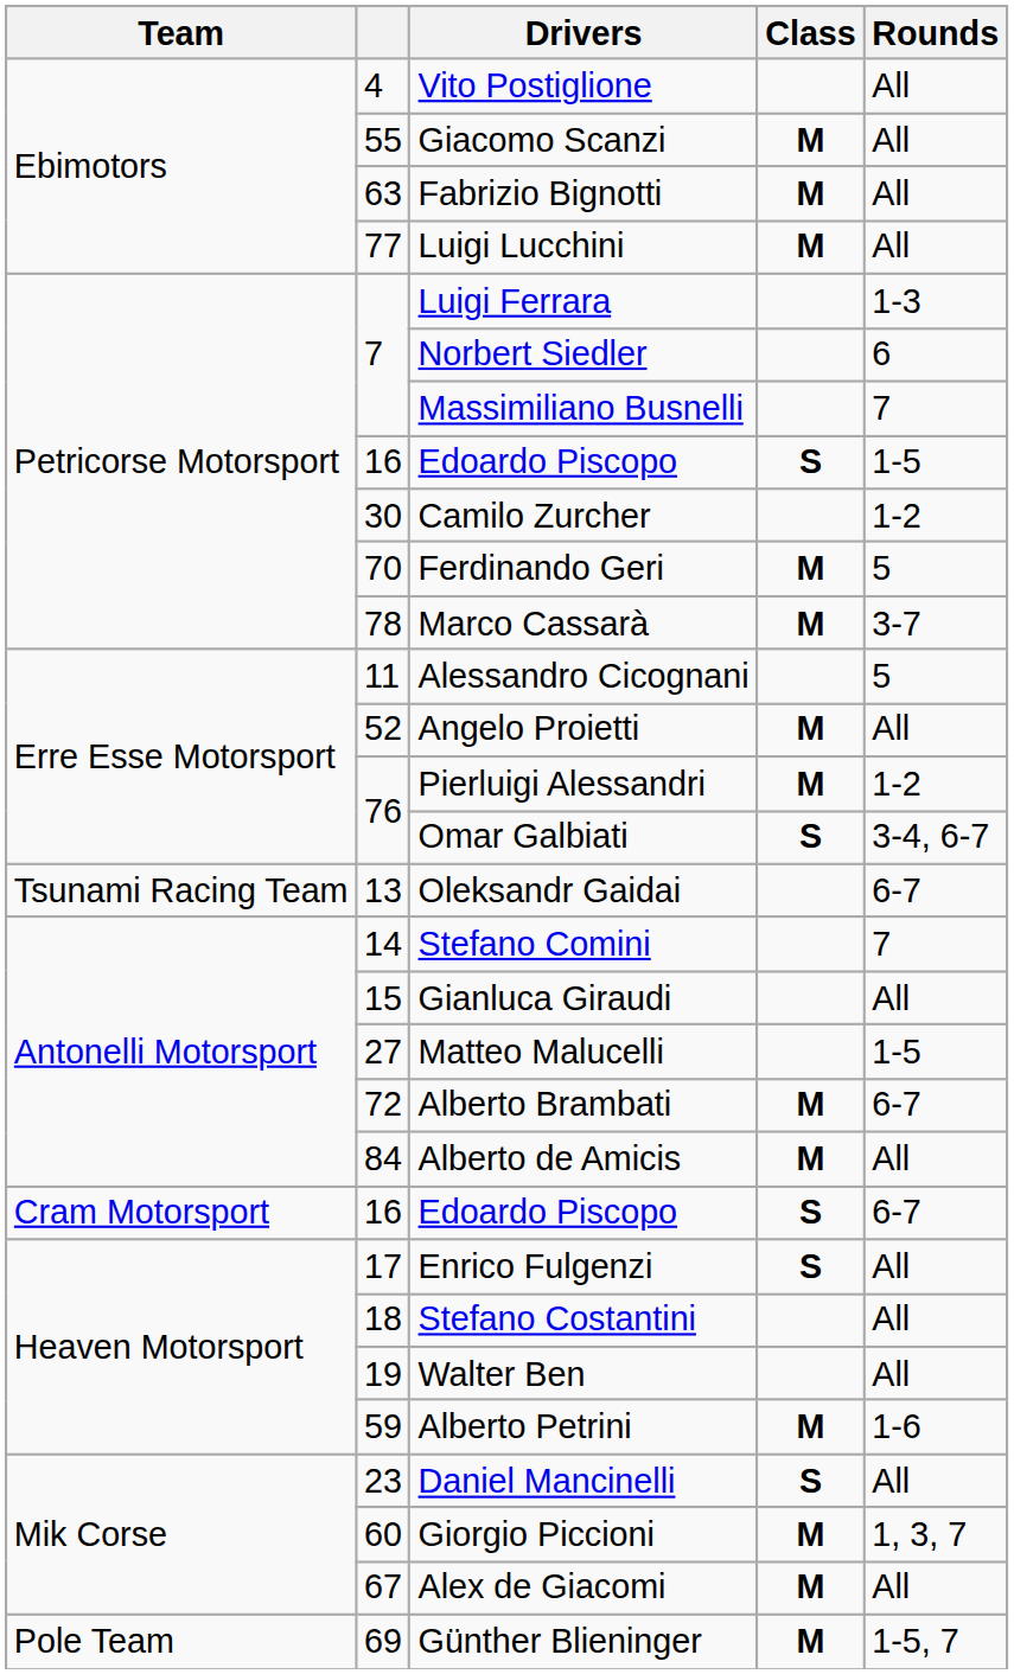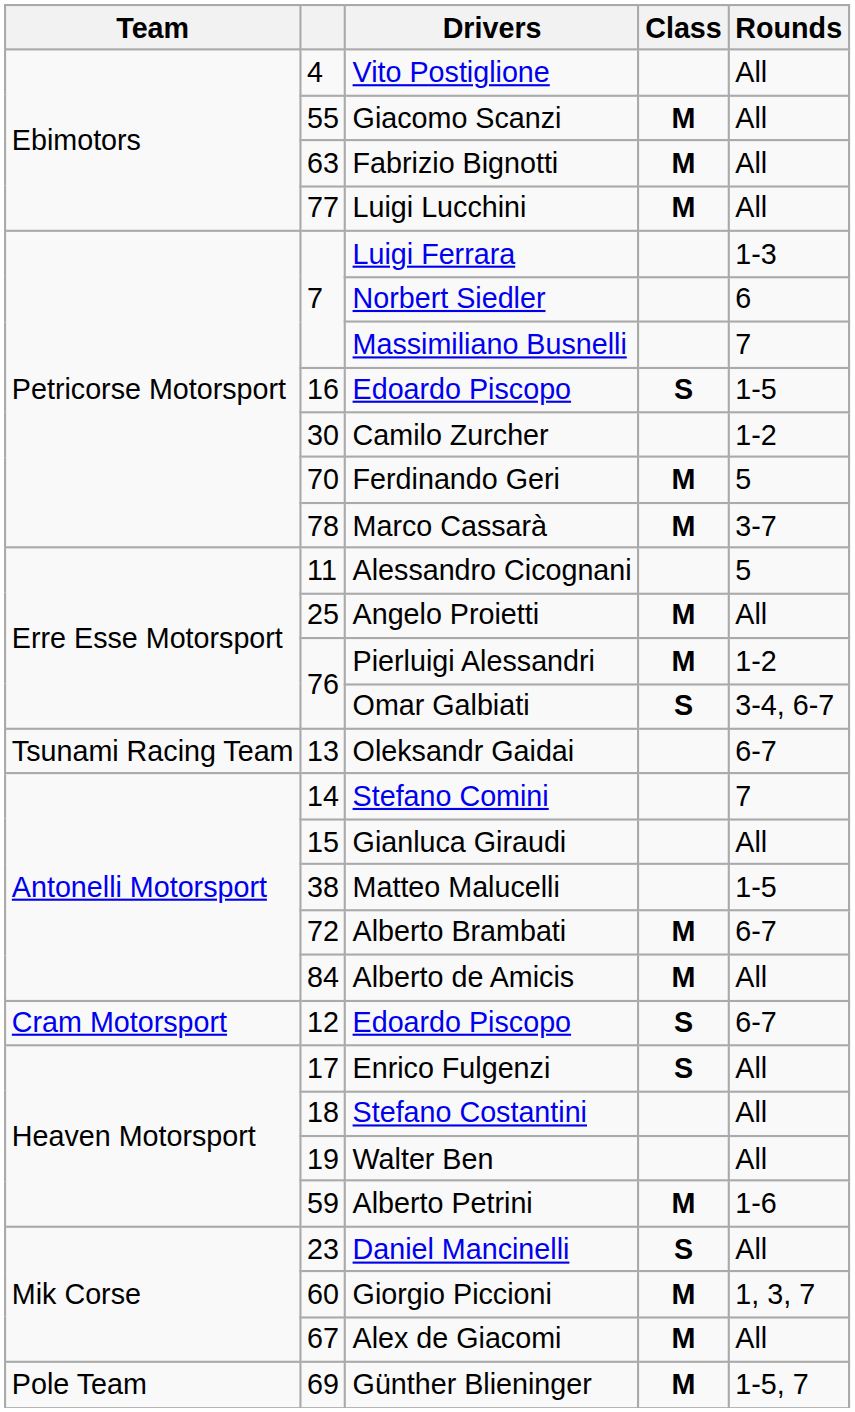 <table class="wikitable" style="font-size: 85%;">
 <tr>
 <th>Team</th>
 <th></th>
 <th>Drivers</th>
 <th>Class</th>
 <th>Rounds</th>
 </tr>
 <tr>
 <td rowspan=4> Ebimotors</td>
 <td>4</td>
 <td> <a href='#'>Vito Postiglione</a></td>
 <td></td>
 <td>All</td>
 </tr>
 <tr>
 <td>55</td>
 <td> Giacomo Scanzi</td>
 <td align=center><strong><span>M</span></strong></td>
 <td>All</td>
 </tr>
 <tr>
 <td>63</td>
 <td> Fabrizio Bignotti</td>
 <td align=center><strong><span>M</span></strong></td>
 <td>All</td>
 </tr>
 <tr>
 <td>77</td>
 <td> Luigi Lucchini</td>
 <td align=center><strong><span>M</span></strong></td>
 <td>All</td>
 </tr>
 <tr>
 <td rowspan=7> Petricorse Motorsport</td>
 <td rowspan=3>7</td>
 <td> <a href='#'>Luigi Ferrara</a></td>
 <td></td>
 <td>1-3</td>
 </tr>
 <tr>
 <td> <a href='#'>Norbert Siedler</a></td>
 <td></td>
 <td>6</td>
 </tr>
 <tr>
 <td> <a href='#'>Massimiliano Busnelli</a></td>
 <td></td>
 <td>7</td>
 </tr>
 <tr>
 <td>16</td>
 <td> <a href='#'>Edoardo Piscopo</a></td>
 <td align=center><strong><span>S</span></strong></td>
 <td>1-5</td>
 </tr>
 <tr>
 <td>30</td>
 <td> Camilo Zurcher</td>
 <td></td>
 <td>1-2</td>
 </tr>
 <tr>
 <td>70</td>
 <td> Ferdinando Geri</td>
 <td align=center><strong><span>M</span></strong></td>
 <td>5</td>
 </tr>
 <tr>
 <td>78</td>
 <td> Marco Cassarà</td>
 <td align=center><strong><span>M</span></strong></td>
 <td>3-7</td>
 </tr>
 <tr>
 <td rowspan=4> Erre Esse Motorsport</td>
 <td>11</td>
 <td> Alessandro Cicognani</td>
 <td></td>
 <td>5</td>
 </tr>
 <tr>
-<td>52</td>
+<td>25</td>
 <td> Angelo Proietti</td>
 <td align=center><strong><span>M</span></strong></td>
 <td>All</td>
 </tr>
 <tr>
 <td rowspan=2>76</td>
 <td> Pierluigi Alessandri</td>
 <td align=center><strong><span>M</span></strong></td>
 <td>1-2</td>
 </tr>
 <tr>
 <td> Omar Galbiati</td>
 <td align=center><strong><span>S</span></strong></td>
 <td>3-4, 6-7</td>
 </tr>
 <tr>
 <td> Tsunami Racing Team</td>
 <td>13</td>
 <td> Oleksandr Gaidai</td>
 <td></td>
 <td>6-7</td>
 </tr>
 <tr>
 <td rowspan=5> <a href='#'>Antonelli Motorsport</a></td>
 <td>14</td>
 <td> <a href='#'>Stefano Comini</a></td>
 <td></td>
 <td>7</td>
 </tr>
 <tr>
 <td>15</td>
 <td> Gianluca Giraudi</td>
 <td></td>
 <td>All</td>
 </tr>
 <tr>
-<td>27</td>
+<td>38</td>
 <td> Matteo Malucelli</td>
 <td></td>
 <td>1-5</td>
 </tr>
 <tr>
 <td>72</td>
 <td> Alberto Brambati</td>
 <td align=center><strong><span>M</span></strong></td>
 <td>6-7</td>
 </tr>
 <tr>
 <td>84</td>
 <td> Alberto de Amicis</td>
 <td align=center><strong><span>M</span></strong></td>
 <td>All</td>
 </tr>
 <tr>
 <td> <a href='#'>Cram Motorsport</a></td>
-<td>16</td>
+<td>12</td>
 <td> <a href='#'>Edoardo Piscopo</a></td>
 <td align=center><strong><span>S</span></strong></td>
 <td>6-7</td>
 </tr>
 <tr>
 <td rowspan=4> Heaven Motorsport</td>
 <td>17</td>
 <td> Enrico Fulgenzi</td>
 <td align=center><strong><span>S</span></strong></td>
 <td>All</td>
 </tr>
 <tr>
 <td>18</td>
 <td> <a href='#'>Stefano Costantini</a></td>
 <td></td>
 <td>All</td>
 </tr>
 <tr>
 <td>19</td>
 <td> Walter Ben</td>
 <td></td>
 <td>All</td>
 </tr>
 <tr>
 <td>59</td>
 <td> Alberto Petrini</td>
 <td align=center><strong><span>M</span></strong></td>
 <td>1-6</td>
 </tr>
 <tr>
 <td rowspan=3> Mik Corse</td>
 <td>23</td>
 <td> <a href='#'>Daniel Mancinelli</a></td>
 <td align=center><strong><span>S</span></strong></td>
 <td>All</td>
 </tr>
 <tr>
 <td>60</td>
 <td> Giorgio Piccioni</td>
 <td align=center><strong><span>M</span></strong></td>
 <td>1, 3, 7</td>
 </tr>
 <tr>
 <td>67</td>
 <td> Alex de Giacomi</td>
 <td align=center><strong><span>M</span></strong></td>
 <td>All</td>
 </tr>
 <tr>
 <td> Pole Team</td>
 <td>69</td>
 <td> Günther Blieninger</td>
 <td align=center><strong><span>M</span></strong></td>
 <td>1-5, 7</td>
 </tr>
 </table>
